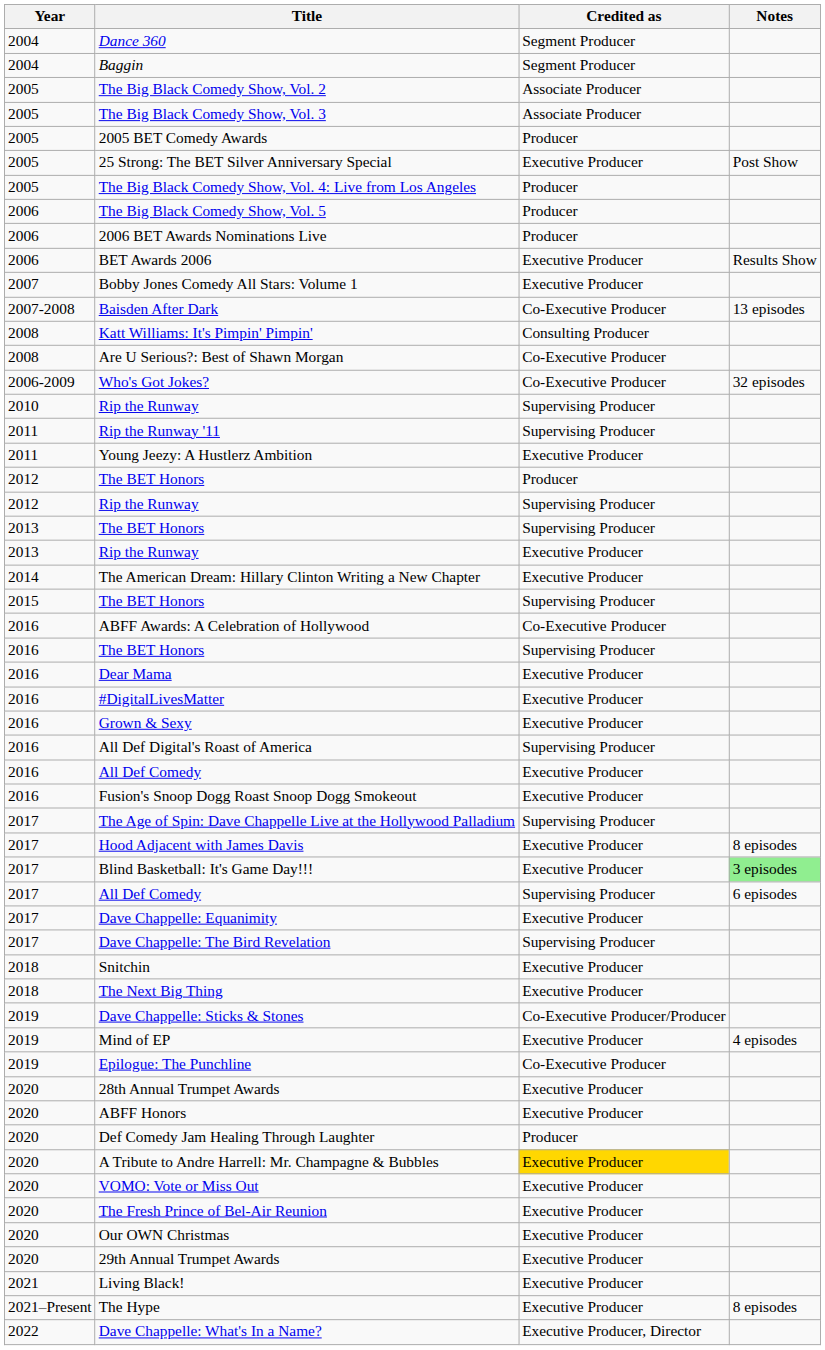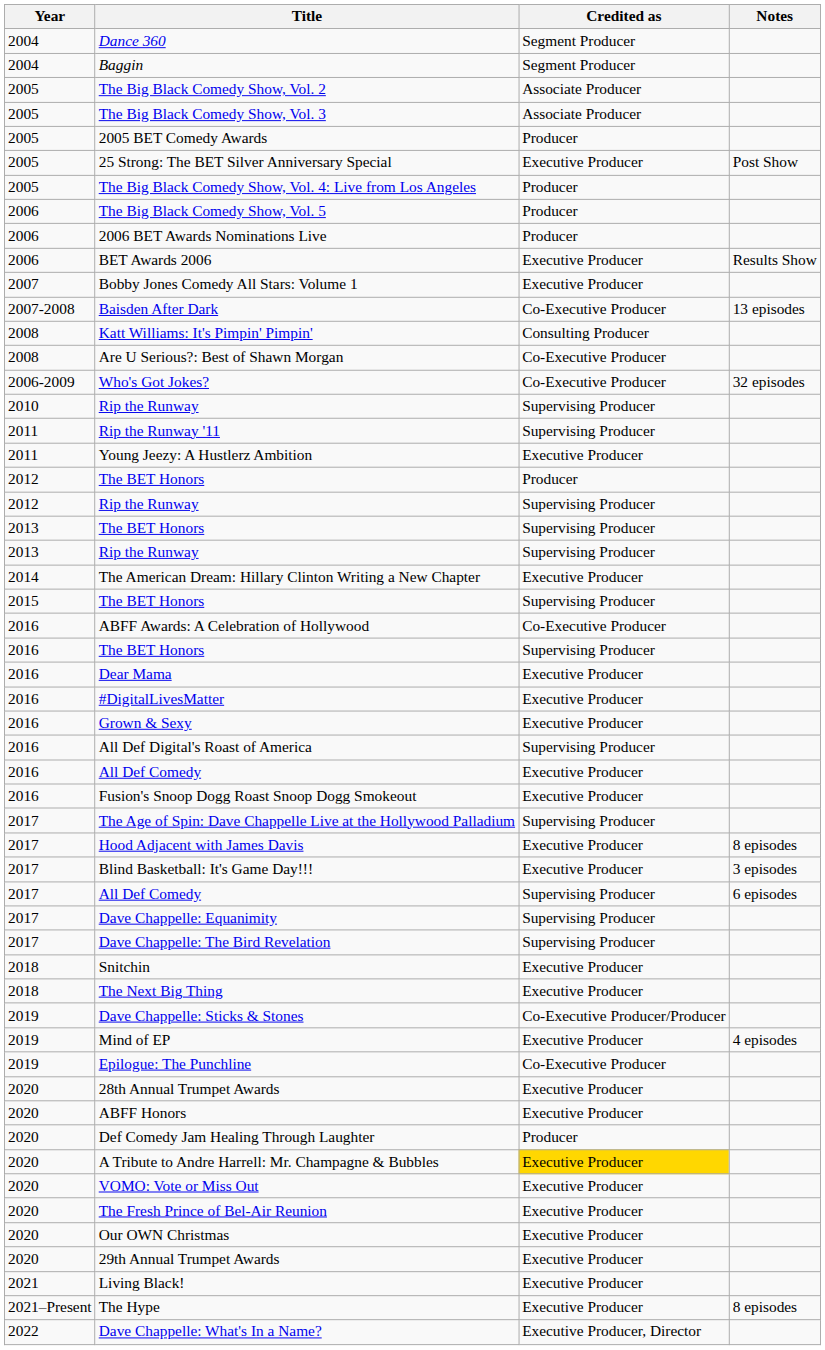 <table class="wikitable">
 <tr>
 <th>Year</th>
 <th>Title</th>
 <th>Credited as</th>
 <th>Notes</th>
 </tr>
 <tr>
 <td>2004</td>
 <td><em><a href='#'>Dance 360</a></em></td>
 <td>Segment Producer</td>
 <td></td>
 </tr>
 <tr>
 <td>2004</td>
 <td><em>Baggin<strong></td>
 <td>Segment Producer</td>
 <td></td>
 </tr>
 <tr>
 <td>2005</td>
 <td></em><a href='#'>The Big Black Comedy Show, Vol. 2</a><em></td>
 <td>Associate Producer</td>
 <td></td>
 </tr>
 <tr>
 <td>2005</td>
 <td></em><a href='#'>The Big Black Comedy Show, Vol. 3</a><em></td>
 <td>Associate Producer</td>
 <td></td>
 </tr>
 <tr>
 <td>2005</td>
 <td></em>2005 BET Comedy Awards<em></td>
 <td>Producer</td>
 <td></td>
 </tr>
 <tr>
 <td>2005</td>
 <td></em>25 Strong: The BET Silver Anniversary Special<em></td>
 <td>Executive Producer</td>
 <td>Post Show</td>
 </tr>
 <tr>
 <td>2005</td>
 <td></em><a href='#'>The Big Black Comedy Show, Vol. 4: Live from Los Angeles</a><em></td>
 <td>Producer</td>
 <td></td>
 </tr>
 <tr>
 <td>2006</td>
 <td></em><a href='#'>The Big Black Comedy Show, Vol. 5</a><em></td>
 <td>Producer</td>
 <td></td>
 </tr>
 <tr>
 <td>2006</td>
 <td></em>2006 BET Awards Nominations Live<em></td>
 <td>Producer</td>
 <td></td>
 </tr>
 <tr>
 <td>2006</td>
 <td></em>BET Awards 2006<em></td>
 <td>Executive Producer</td>
 <td>Results Show</td>
 </tr>
 <tr>
 <td>2007</td>
 <td></em>Bobby Jones Comedy All Stars: Volume 1<em></td>
 <td>Executive Producer</td>
 <td></td>
 </tr>
 <tr>
 <td>2007-2008</td>
 <td></em><a href='#'>Baisden After Dark</a><em></td>
 <td>Co-Executive Producer</td>
 <td>13 episodes</td>
 </tr>
 <tr>
 <td>2008</td>
 <td></em><a href='#'>Katt Williams: It's Pimpin' Pimpin'</a><em></td>
 <td>Consulting Producer</td>
 <td></td>
 </tr>
 <tr>
 <td>2008</td>
 <td></em>Are U Serious?: Best of Shawn Morgan<em></td>
 <td>Co-Executive Producer</td>
 <td></td>
 </tr>
 <tr>
 <td>2006-2009</td>
 <td></em><a href='#'>Who's Got Jokes?</a><em></td>
 <td>Co-Executive Producer</td>
 <td>32 episodes</td>
 </tr>
 <tr>
 <td>2010</td>
 <td></em><a href='#'>Rip the Runway</a><em></td>
 <td>Supervising Producer</td>
 <td></td>
 </tr>
 <tr>
 <td>2011</td>
 <td></em><a href='#'>Rip the Runway '11</a><em></td>
 <td>Supervising Producer</td>
 <td></td>
 </tr>
 <tr>
 <td>2011</td>
 <td></em>Young Jeezy: A Hustlerz Ambition<em></td>
 <td>Executive Producer</td>
 <td></td>
 </tr>
 <tr>
 <td>2012</td>
 <td></em><a href='#'>The BET Honors</a><em></td>
 <td>Producer</td>
 <td></td>
 </tr>
 <tr>
 <td>2012</td>
 <td></em><a href='#'>Rip the Runway</a><em></td>
 <td>Supervising Producer</td>
 <td></td>
 </tr>
 <tr>
 <td>2013</td>
 <td></em><a href='#'>The BET Honors</a><em></td>
 <td>Supervising Producer</td>
 <td></td>
 </tr>
 <tr>
 <td>2013</td>
 <td></em><a href='#'>Rip the Runway</a><em></td>
-<td>Executive Producer</td>
+<td>Supervising Producer</td>
 <td></td>
 </tr>
 <tr>
 <td>2014</td>
 <td></em>The American Dream: Hillary Clinton Writing a New Chapter<em></td>
 <td>Executive Producer</td>
 <td></td>
 </tr>
 <tr>
 <td>2015</td>
 <td></em><a href='#'>The BET Honors</a><em></td>
 <td>Supervising Producer</td>
 <td></td>
 </tr>
 <tr>
 <td>2016</td>
 <td></em>ABFF Awards: A Celebration of Hollywood<em></td>
 <td>Co-Executive Producer</td>
 <td></td>
 </tr>
 <tr>
 <td>2016</td>
 <td></em><a href='#'>The BET Honors</a><em></td>
 <td>Supervising Producer</td>
 <td></td>
 </tr>
 <tr>
 <td>2016</td>
 <td></em><a href='#'>Dear Mama</a><em></td>
 <td>Executive Producer</td>
 <td></td>
 </tr>
 <tr>
 <td>2016</td>
 <td></em><a href='#'>#DigitalLivesMatter</a><em></td>
 <td>Executive Producer</td>
 <td></td>
 </tr>
 <tr>
 <td>2016</td>
 <td></em><a href='#'>Grown & Sexy</a><em></td>
 <td>Executive Producer</td>
 <td></td>
 </tr>
 <tr>
 <td>2016</td>
 <td></em>All Def Digital's Roast of America<em></td>
 <td>Supervising Producer</td>
 <td></td>
 </tr>
 <tr>
 <td>2016</td>
 <td></em><a href='#'>All Def Comedy</a><em></td>
 <td>Executive Producer</td>
 <td></td>
 </tr>
 <tr>
 <td>2016</td>
 <td></em>Fusion's Snoop Dogg Roast Snoop Dogg Smokeout<em></td>
 <td>Executive Producer</td>
 <td></td>
 </tr>
 <tr>
 <td>2017</td>
 <td></em><a href='#'>The Age of Spin: Dave Chappelle Live at the Hollywood Palladium</a><em></td>
 <td>Supervising Producer</td>
 <td></td>
 </tr>
 <tr>
 <td>2017</td>
 <td></em><a href='#'>Hood Adjacent with James Davis</a><em></td>
 <td>Executive Producer</td>
 <td>8 episodes</td>
 </tr>
 <tr>
 <td>2017</td>
 <td></em>Blind Basketball: It's Game Day!!!<em></td>
 <td>Executive Producer</td>
-<td style="background: lightgreen;">3 episodes</td>
+<td>3 episodes</td>
 </tr>
 <tr>
 <td>2017</td>
 <td></em><a href='#'>All Def Comedy</a><em></td>
 <td>Supervising Producer</td>
 <td>6 episodes</td>
 </tr>
 <tr>
 <td>2017</td>
 <td></em><a href='#'>Dave Chappelle: Equanimity</a><em></td>
-<td>Executive Producer</td>
+<td>Supervising Producer</td>
 <td></td>
 </tr>
 <tr>
 <td>2017</td>
 <td></em><a href='#'>Dave Chappelle: The Bird Revelation</a><em></td>
 <td>Supervising Producer</td>
 <td></td>
 </tr>
 <tr>
 <td>2018</td>
 <td></em>Snitchin<em></td>
 <td>Executive Producer</td>
 <td></td>
 </tr>
 <tr>
 <td>2018</td>
 <td></em><a href='#'>The Next Big Thing</a><em></td>
 <td>Executive Producer</td>
 <td></td>
 </tr>
 <tr>
 <td>2019</td>
 <td></em><a href='#'>Dave Chappelle: Sticks & Stones</a><em></td>
 <td>Co-Executive Producer/Producer</td>
 <td></td>
 </tr>
 <tr>
 <td>2019</td>
 <td></em>Mind of EP<em></td>
 <td>Executive Producer</td>
 <td>4 episodes</td>
 </tr>
 <tr>
 <td>2019</td>
 <td></em><a href='#'>Epilogue: The Punchline</a><em></td>
 <td>Co-Executive Producer</td>
 <td></td>
 </tr>
 <tr>
 <td>2020</td>
 <td></em>28th Annual Trumpet Awards<em></td>
 <td>Executive Producer</td>
 <td></td>
 </tr>
 <tr>
 <td>2020</td>
 <td></em>ABFF Honors<em></td>
 <td>Executive Producer</td>
 <td></td>
 </tr>
 <tr>
 <td>2020</td>
 <td></em>Def Comedy Jam Healing Through Laughter<em></td>
 <td>Producer</td>
 <td></td>
 </tr>
 <tr>
 <td>2020</td>
 <td></em>A Tribute to Andre Harrell: Mr. Champagne & Bubbles<em></td>
 <td style="background: gold;">Executive Producer</td>
 <td></td>
 </tr>
 <tr>
 <td>2020</td>
 <td></em><a href='#'>VOMO: Vote or Miss Out</a><em></td>
 <td>Executive Producer</td>
 <td></td>
 </tr>
 <tr>
 <td>2020</td>
 <td></em><a href='#'>The Fresh Prince of Bel-Air Reunion</a><em></td>
 <td>Executive Producer</td>
 <td></td>
 </tr>
 <tr>
 <td>2020</td>
 <td></em>Our OWN Christmas<em></td>
 <td>Executive Producer</td>
 <td></td>
 </tr>
 <tr>
 <td>2020</td>
 <td></em>29th Annual Trumpet Awards<em></td>
 <td>Executive Producer</td>
 <td></td>
 </tr>
 <tr>
 <td>2021</td>
 <td></em>Living Black!<em></td>
 <td>Executive Producer</td>
 <td></td>
 </tr>
 <tr>
 <td>2021–Present</td>
 <td></em>The Hype<em></td>
 <td>Executive Producer</td>
 <td>8 episodes</td>
 </tr>
 <tr>
 <td>2022</td>
 <td></em><a href='#'>Dave Chappelle: What's In a Name?</a><em></td>
 <td>Executive Producer, Director</td>
 <td></td>
 </tr>
 </table>
